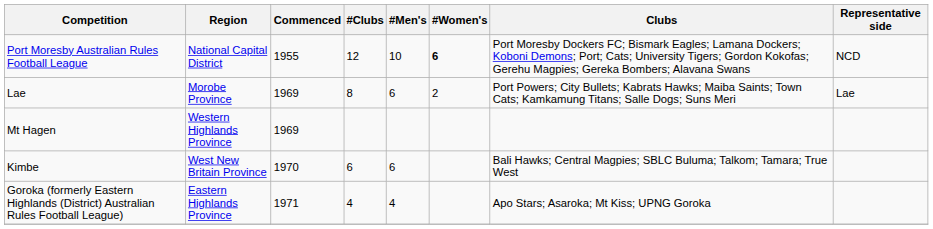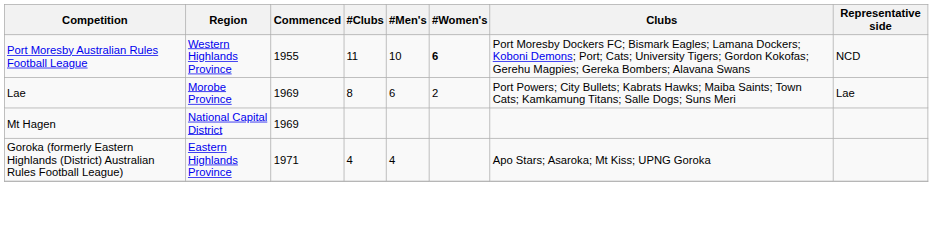 <table class="wikitable" style="font-size: 95%;">
 <tr>
 <th>Competition</th>
 <th>Region</th>
 <th>Commenced</th>
 <th>#Clubs</th>
 <th>#Men's</th>
 <th>#Women's</th>
 <th>Clubs</th>
 <th>Representative side</th>
 </tr>
 <tr>
 <td><a href='#'>Port Moresby Australian Rules Football League</a></td>
-<td><a href='#'>National Capital District</a></td>
+<td><a href='#'>Western Highlands Province</a></td>
 <td>1955</td>
-<td>12</td>
+<td>11</td>
 <td>10</td>
 <td><strong>6</strong></td>
 <td>Port Moresby Dockers FC; Bismark Eagles; Lamana Dockers; <a href='#'>Koboni Demons</a>; Port; Cats; University Tigers; Gordon Kokofas; Gerehu Magpies; Gereka Bombers; Alavana Swans</td>
 <td>NCD</td>
 </tr>
 <tr>
 <td>Lae</td>
 <td><a href='#'>Morobe Province</a></td>
 <td>1969</td>
 <td>8</td>
 <td>6</td>
 <td>2</td>
 <td>Port Powers; City Bullets; Kabrats Hawks; Maiba Saints; Town Cats; Kamkamung Titans; Salle Dogs; Suns Meri</td>
 <td>Lae</td>
 </tr>
 <tr>
 <td>Mt Hagen</td>
-<td><a href='#'>Western Highlands Province</a></td>
+<td><a href='#'>National Capital District</a></td>
 <td>1969</td>
 <td></td>
 <td></td>
 <td></td>
 <td></td>
-<td></td>
-</tr>
-<tr>
-<td>Kimbe</td>
-<td><a href='#'>West New Britain Province</a></td>
-<td>1970</td>
-<td>6</td>
-<td>6</td>
-<td></td>
-<td>Bali Hawks; Central Magpies; SBLC Buluma; Talkom; Tamara; True West</td>
 <td></td>
 </tr>
 <tr>
 <td>Goroka (formerly Eastern Highlands (District) Australian Rules Football League)</td>
 <td><a href='#'>Eastern Highlands Province</a></td>
 <td>1971</td>
 <td>4</td>
 <td>4</td>
 <td></td>
 <td>Apo Stars; Asaroka; Mt Kiss; UPNG Goroka</td>
 <td></td>
 </tr>
 <tr>
 </tr>
 </table>
